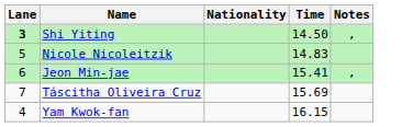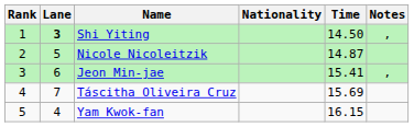 <table class="wikitable sortable" style="text-align:center">
 <tr>
+<th>Rank</th>
 <th>Lane</th>
 <th>Name</th>
 <th>Nationality</th>
 <th>Time</th>
 <th>Notes</th>
 </tr>
 <tr bgcolor=bbf3bb>
+<td>1</td>
 <td><strong>3</strong></td>
 <td align="left"><a href='#'>Shi Yiting</a></td>
 <td align="left"></td>
 <td>14.50</td>
 <td>, </td>
 </tr>
 <tr bgcolor=bbf3bb>
+<td>2</td>
 <td>5</td>
 <td align="left"><a href='#'>Nicole Nicoleitzik</a></td>
 <td align="left"></td>
-<td>14.83</td>
+<td>14.87</td>
 <td></td>
 </tr>
 <tr bgcolor=bbf3bb>
+<td>3</td>
 <td>6</td>
 <td align="left"><a href='#'>Jeon Min-jae</a></td>
 <td align="left"></td>
 <td>15.41</td>
 <td>, </td>
 </tr>
 <tr>
+<td>4</td>
 <td>7</td>
 <td align="left"><a href='#'>Táscitha Oliveira Cruz</a></td>
 <td align="left"></td>
 <td>15.69</td>
 <td></td>
 </tr>
 <tr>
+<td>5</td>
 <td>4</td>
 <td align="left"><a href='#'>Yam Kwok-fan</a></td>
 <td align="left"></td>
 <td>16.15</td>
 <td></td>
 </tr>
 </table>
